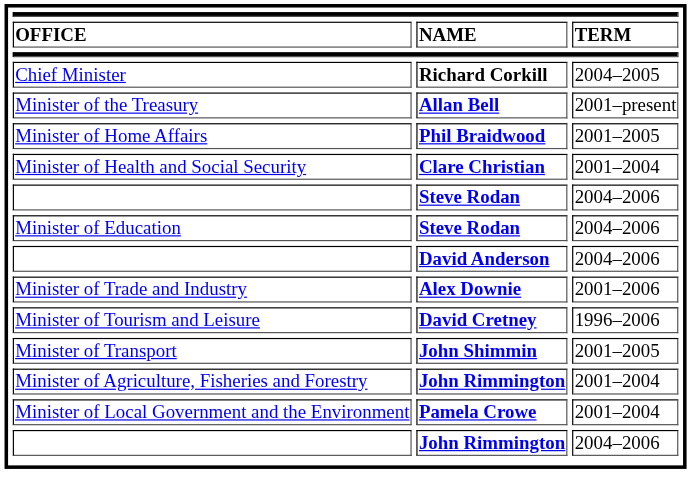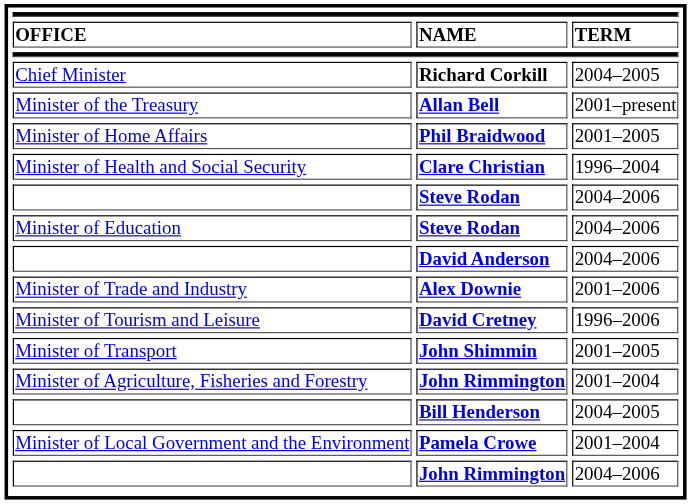 <table cellpadding="1" cellspacing="4" style="margin:3px; border:3px solid #000000;" align="center" border=1 style="border-collapse: collapse;">
 <tr>
 <th bgcolor="#000000" colspan="3"></th>
 </tr>
 <tr>
 <td align="left"><strong>OFFICE</strong></td>
 <td align="left"><strong>NAME</strong></td>
 <td align="left"><strong>TERM</strong></td>
 </tr>
 <tr>
 <th bgcolor="#000000" colspan="3"></th>
 </tr>
 <tr>
 <td align="left"><a href='#'>Chief Minister</a></td>
 <td align="left"><strong>Richard Corkill</strong></td>
 <td align="left">2004–2005</td>
 </tr>
 <tr>
 <td align="left"><a href='#'>Minister of the Treasury</a></td>
 <td align="left"><strong><a href='#'>Allan Bell</a></strong></td>
 <td align="left">2001–present</td>
 </tr>
 <tr>
 <td align="left"><a href='#'>Minister of Home Affairs</a></td>
 <td align="left"><strong><a href='#'>Phil Braidwood</a></strong></td>
 <td align="left">2001–2005</td>
 </tr>
 <tr>
 <td align="left"><a href='#'>Minister of Health and Social Security</a></td>
 <td align="left"><strong><a href='#'>Clare Christian</a></strong></td>
-<td align="left">2001–2004</td>
+<td align="left">1996–2004</td>
 </tr>
 <tr>
 <td align="left"> </td>
 <td align="left"><strong><a href='#'>Steve Rodan</a></strong></td>
 <td align="left">2004–2006</td>
 </tr>
 <tr>
 <td align="left"><a href='#'>Minister of Education</a></td>
 <td align="left"><strong><a href='#'>Steve Rodan</a></strong></td>
 <td align="left">2004–2006</td>
 </tr>
 <tr>
 <td align="left"> </td>
 <td align="left"><strong><a href='#'>David Anderson</a></strong></td>
 <td align="left">2004–2006</td>
 </tr>
 <tr>
 <td align="left"><a href='#'>Minister of Trade and Industry</a></td>
 <td align="left"><strong><a href='#'>Alex Downie</a></strong></td>
 <td align="left">2001–2006</td>
 </tr>
 <tr>
 <td align="left"><a href='#'>Minister of Tourism and Leisure</a></td>
 <td align="left"><strong><a href='#'>David Cretney</a></strong></td>
 <td align="left">1996–2006</td>
 </tr>
 <tr>
 <td align="left"><a href='#'>Minister of Transport</a></td>
 <td align="left"><strong><a href='#'>John Shimmin</a></strong></td>
 <td align="left">2001–2005</td>
 </tr>
 <tr>
 <td align="left"><a href='#'>Minister of Agriculture, Fisheries and Forestry</a></td>
 <td align="left"><strong><a href='#'>John Rimmington</a></strong></td>
 <td align="left">2001–2004</td>
 </tr>
 <tr>
+<td align="left"> </td>
+<td align="left"><strong><a href='#'>Bill Henderson</a></strong></td>
+<td align="left">2004–2005</td>
+</tr>
+<tr>
 <td align="left"><a href='#'>Minister of Local Government and the Environment</a></td>
 <td align="left"><strong><a href='#'>Pamela Crowe</a></strong></td>
 <td align="left">2001–2004</td>
 </tr>
 <tr>
 <td align="left"> </td>
 <td align="left"><strong><a href='#'>John Rimmington</a></strong></td>
 <td align="left">2004–2006</td>
 </tr>
 <tr>
 </tr>
 </table>
